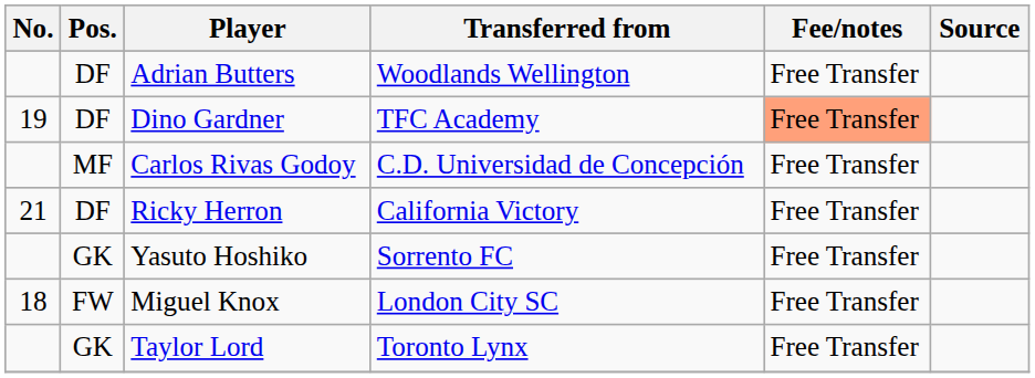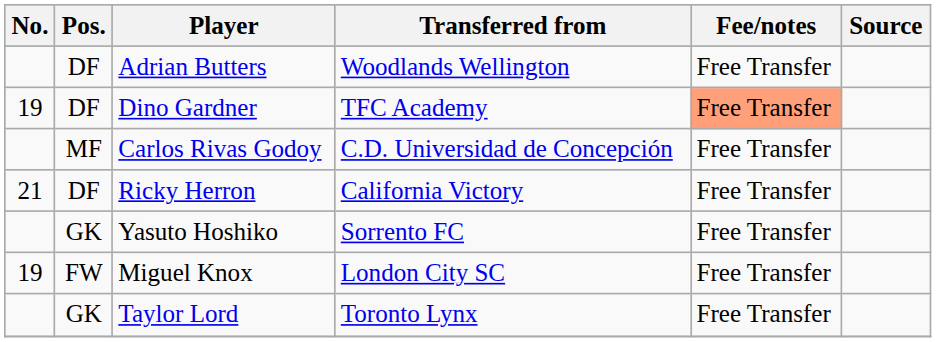 <table class="wikitable sortable" style="width:90%; text-align:center; font-size:95%; text-align:left;">
 <tr>
 <th>No.</th>
 <th>Pos.</th>
 <th>Player</th>
 <th>Transferred from</th>
 <th>Fee/notes</th>
 <th>Source</th>
 </tr>
 <tr>
 <td align=center></td>
 <td align=center>DF</td>
 <td> <a href='#'>Adrian Butters</a></td>
 <td> <a href='#'>Woodlands Wellington</a></td>
 <td>Free Transfer</td>
 <td></td>
 </tr>
 <tr>
 <td align=center>19</td>
 <td align=center>DF</td>
 <td> <a href='#'>Dino Gardner</a></td>
 <td> <a href='#'>TFC Academy</a></td>
 <td style="background: lightsalmon;">Free Transfer</td>
 <td></td>
 </tr>
 <tr>
 <td align=center></td>
 <td align=center>MF</td>
 <td> <a href='#'>Carlos Rivas Godoy</a></td>
 <td> <a href='#'>C.D. Universidad de Concepción</a></td>
 <td>Free Transfer</td>
 <td></td>
 </tr>
 <tr>
 <td align=center>21</td>
 <td align=center>DF</td>
 <td> <a href='#'>Ricky Herron</a></td>
 <td> <a href='#'>California Victory</a></td>
 <td>Free Transfer</td>
 <td></td>
 </tr>
 <tr>
 <td align=center></td>
 <td align=center>GK</td>
 <td> Yasuto Hoshiko</td>
 <td> <a href='#'>Sorrento FC</a></td>
 <td>Free Transfer</td>
 <td></td>
 </tr>
 <tr>
-<td align=center>18</td>
+<td align=center>19</td>
 <td align=center>FW</td>
 <td> Miguel Knox</td>
 <td> <a href='#'>London City SC</a></td>
 <td>Free Transfer</td>
 <td></td>
 </tr>
 <tr>
 <td align=center></td>
 <td align=center>GK</td>
 <td> <a href='#'>Taylor Lord</a></td>
 <td> <a href='#'>Toronto Lynx</a></td>
 <td>Free Transfer</td>
 <td></td>
 </tr>
 <tr>
 </tr>
 </table>
